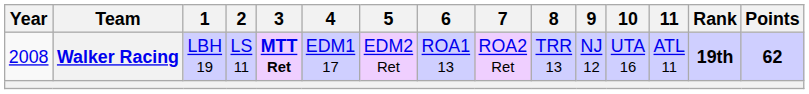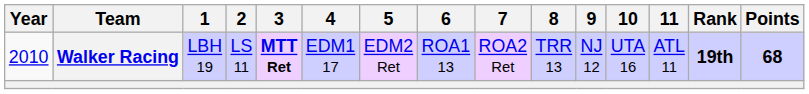 <table class="wikitable" style="text-align:center; font-size:85%">
 <tr>
 <th>Year</th>
 <th>Team</th>
 <th>1</th>
 <th>2</th>
 <th>3</th>
 <th>4</th>
 <th>5</th>
 <th>6</th>
 <th>7</th>
 <th>8</th>
 <th>9</th>
 <th>10</th>
 <th>11</th>
 <th>Rank</th>
 <th>Points</th>
 </tr>
 <tr>
-<td><a href='#'>2008</a></td>
+<td><a href='#'>2010</a></td>
 <th nowrap><a href='#'>Walker Racing</a></th>
 <td style="background:#CFCFFF;"><a href='#'>LBH</a><br><small>19</small></td>
 <td style="background:#CFCFFF;"><a href='#'>LS</a><br><small>11</small></td>
 <td style="background:#EFCFFF;"><strong><a href='#'>MTT</a><br><small>Ret</small></strong></td>
 <td style="background:#CFCFFF;"><a href='#'>EDM1</a><br><small>17</small></td>
 <td style="background:#EFCFFF;"><a href='#'>EDM2</a><br><small>Ret</small></td>
 <td style="background:#CFCFFF;"><a href='#'>ROA1</a><br><small>13</small></td>
 <td style="background:#EFCFFF;"><a href='#'>ROA2</a><br><small>Ret</small></td>
 <td style="background:#CFCFFF;"><a href='#'>TRR</a><br><small>13</small></td>
 <td style="background:#CFCFFF;"><a href='#'>NJ</a><br><small>12</small></td>
 <td style="background:#CFCFFF;"><a href='#'>UTA</a><br><small>16</small></td>
 <td style="background:#CFCFFF;"><a href='#'>ATL</a><br><small>11</small></td>
 <td style="background:#CFCFFF;"><strong>19th</strong></td>
-<td style="background:#CFCFFF;"><strong>62</strong></td>
+<td style="background:#CFCFFF;"><strong>68</strong></td>
 </tr>
 <tr>
 <th colspan="16"></th>
 </tr>
 </table>
